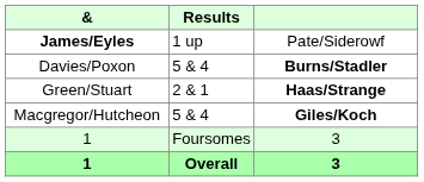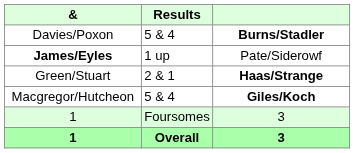 <table border="1" cellpadding="3" style="border-collapse:collapse; text-align:center;">
 <tr style="background:#ddffdd;">
 <th width=160> & </th>
 <th>Results</th>
 <th width=160></th>
 </tr>
 <tr>
+<td>Davies/Poxon</td>
+<td align=left> 5 & 4</td>
+<td><strong>Burns/Stadler</strong></td>
+</tr>
+<tr>
 <td><strong>James/Eyles</strong></td>
 <td align=left> 1 up</td>
 <td>Pate/Siderowf</td>
-</tr>
-<tr>
-<td>Davies/Poxon</td>
-<td align=left> 5 & 4</td>
-<td><strong>Burns/Stadler</strong></td>
 </tr>
 <tr>
 <td>Green/Stuart</td>
 <td align=left> 2 & 1</td>
 <td><strong>Haas/Strange</strong></td>
 </tr>
 <tr>
 <td>Macgregor/Hutcheon</td>
 <td align=left> 5 & 4</td>
 <td><strong>Giles/Koch</strong></td>
 </tr>
 <tr style="background:#ddffdd;">
 <td>1</td>
 <td>Foursomes</td>
 <td>3</td>
 </tr>
 <tr style="background:#aaffaa;">
 <th>1</th>
 <th>Overall</th>
 <th>3</th>
 </tr>
 </table>
